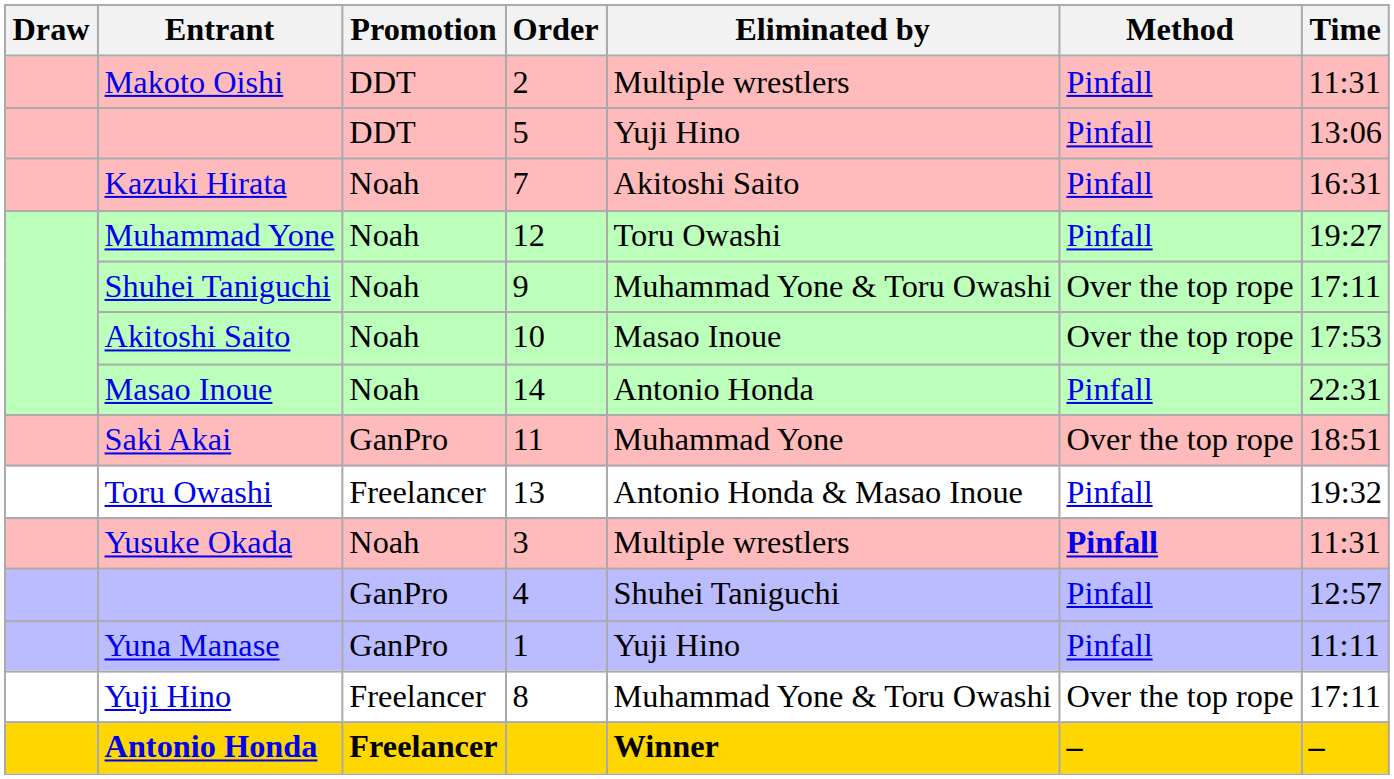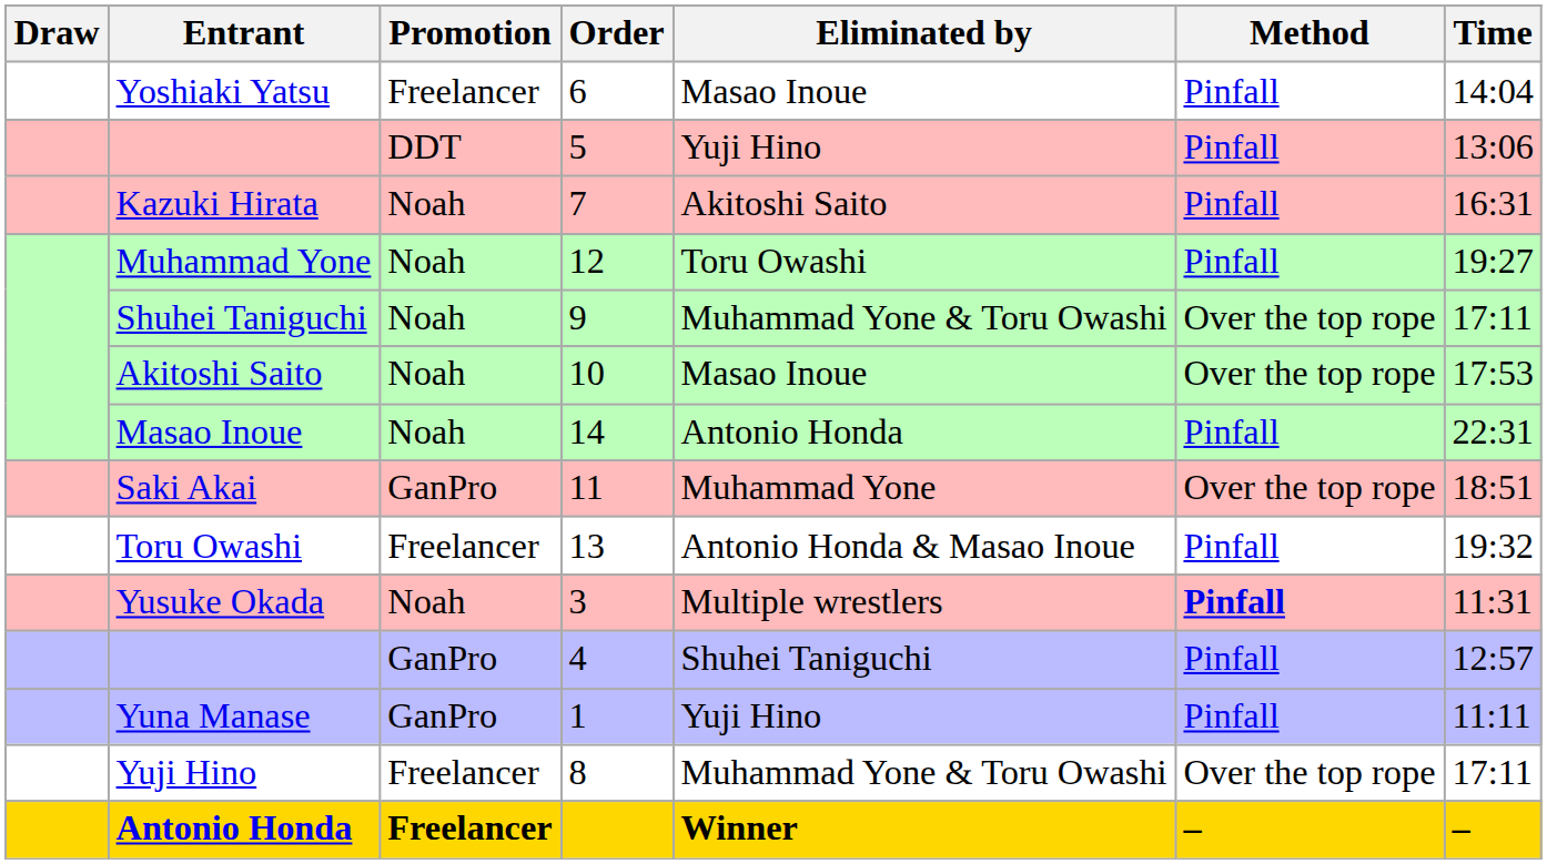 <table class="wikitable sortable">
 <tr>
 <th>Draw</th>
 <th>Entrant</th>
 <th>Promotion</th>
 <th>Order</th>
 <th>Eliminated by</th>
 <th>Method</th>
 <th>Time</th>
 </tr>
-<tr style="background:#FBB;">
+<tr style="background:#FFF;">
 <td></td>
-<td><a href='#'>Makoto Oishi</a></td>
-<td>DDT</td>
-<td>2</td>
-<td>Multiple wrestlers</td>
+<td><a href='#'>Yoshiaki Yatsu</a></td>
+<td>Freelancer</td>
+<td>6</td>
+<td>Masao Inoue</td>
 <td><a href='#'>Pinfall</a></td>
-<td>11:31</td>
+<td>14:04</td>
 </tr>
 <tr style="background:#FBB;">
 <td></td>
 <td></td>
 <td>DDT</td>
 <td>5</td>
 <td>Yuji Hino</td>
 <td><a href='#'>Pinfall</a></td>
 <td>13:06</td>
 </tr>
 <tr style="background:#FBB;">
 <td></td>
 <td><a href='#'>Kazuki Hirata</a></td>
 <td>Noah</td>
 <td>7</td>
 <td>Akitoshi Saito</td>
 <td><a href='#'>Pinfall</a></td>
 <td>16:31</td>
 </tr>
 <tr style="background:#BFB;">
 <td rowspan=4></td>
 <td><a href='#'>Muhammad Yone</a></td>
 <td>Noah</td>
 <td>12</td>
 <td>Toru Owashi</td>
 <td><a href='#'>Pinfall</a></td>
 <td>19:27</td>
 </tr>
 <tr style="background:#BFB;">
 <td><a href='#'>Shuhei Taniguchi</a></td>
 <td>Noah</td>
 <td>9</td>
 <td>Muhammad Yone & Toru Owashi</td>
 <td>Over the top rope</td>
 <td>17:11</td>
 </tr>
 <tr style="background:#BFB;">
 <td><a href='#'>Akitoshi Saito</a></td>
 <td>Noah</td>
 <td>10</td>
 <td>Masao Inoue</td>
 <td>Over the top rope</td>
 <td>17:53</td>
 </tr>
 <tr style="background:#BFB;">
 <td><a href='#'>Masao Inoue</a></td>
 <td>Noah</td>
 <td>14</td>
 <td>Antonio Honda</td>
 <td><a href='#'>Pinfall</a></td>
 <td>22:31</td>
 </tr>
 <tr style="background:#FBB;">
 <td></td>
 <td><a href='#'>Saki Akai</a></td>
 <td>GanPro</td>
 <td>11</td>
 <td>Muhammad Yone</td>
 <td>Over the top rope</td>
 <td>18:51</td>
 </tr>
 <tr style="background:#FFF;">
 <td></td>
 <td><a href='#'>Toru Owashi</a></td>
 <td>Freelancer</td>
 <td>13</td>
 <td>Antonio Honda & Masao Inoue</td>
 <td><a href='#'>Pinfall</a></td>
 <td>19:32</td>
 </tr>
 <tr style="background:#FBB;">
 <td></td>
 <td><a href='#'>Yusuke Okada</a></td>
 <td>Noah</td>
 <td>3</td>
 <td>Multiple wrestlers</td>
 <td><strong><a href='#'>Pinfall</a></strong></td>
 <td>11:31</td>
 </tr>
 <tr style="background:#BBF;">
 <td></td>
 <td></td>
 <td>GanPro</td>
 <td>4</td>
 <td>Shuhei Taniguchi</td>
 <td><a href='#'>Pinfall</a></td>
 <td>12:57</td>
 </tr>
 <tr style="background:#BBF;">
 <td></td>
 <td><a href='#'>Yuna Manase</a></td>
 <td>GanPro</td>
 <td>1</td>
 <td>Yuji Hino</td>
 <td><a href='#'>Pinfall</a></td>
 <td>11:11</td>
 </tr>
 <tr style="background:#FFF;">
 <td></td>
 <td><a href='#'>Yuji Hino</a></td>
 <td>Freelancer</td>
 <td>8</td>
 <td>Muhammad Yone & Toru Owashi</td>
 <td>Over the top rope</td>
 <td>17:11</td>
 </tr>
 <tr style="background:gold;">
 <td><strong></strong></td>
 <td><strong><a href='#'>Antonio Honda</a></strong></td>
 <td><strong>Freelancer</strong></td>
 <td><strong></strong></td>
 <td><strong>Winner</strong></td>
 <td><strong>–</strong></td>
 <td><strong>–</strong></td>
 </tr>
 </table>
